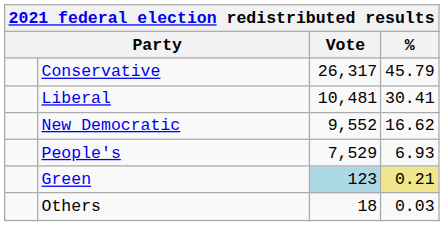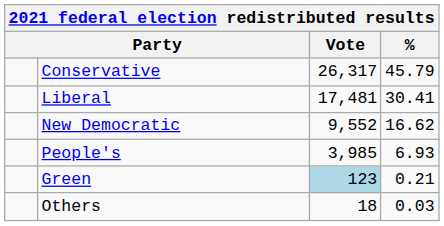 <table class="wikitable">
 <tr>
 <th colspan="4"><a href='#'>2021 federal election</a> redistributed results</th>
 </tr>
 <tr>
 <th bgcolor="#DDDDFF" width="130px" colspan="2">Party</th>
 <th bgcolor="#DDDDFF" width="50px">Vote</th>
 <th bgcolor="#DDDDFF" width="30px">%</th>
 </tr>
 <tr>
 <td> </td>
 <td><a href='#'>Conservative</a></td>
 <td align=right>26,317</td>
 <td align=right>45.79</td>
 </tr>
 <tr>
 <td> </td>
 <td><a href='#'>Liberal</a></td>
-<td align=right>10,481</td>
+<td align=right>17,481</td>
 <td align=right>30.41</td>
 </tr>
 <tr>
 <td> </td>
 <td><a href='#'>New Democratic</a></td>
 <td align=right>9,552</td>
 <td align=right>16.62</td>
 </tr>
 <tr>
 <td> </td>
 <td><a href='#'>People's</a></td>
-<td align=right>7,529</td>
+<td align=right>3,985</td>
 <td align=right>6.93</td>
 </tr>
 <tr>
 <td> </td>
 <td><a href='#'>Green</a></td>
 <td align=right style="background: lightblue;">123</td>
-<td align=right style="background: khaki;">0.21</td>
+<td align=right>0.21</td>
 </tr>
 <tr>
 <td> </td>
 <td>Others</td>
 <td align=right>18</td>
 <td align=right>0.03</td>
 </tr>
 </table>
